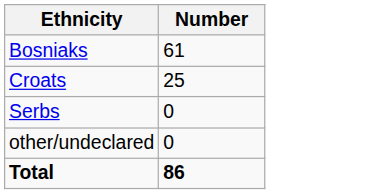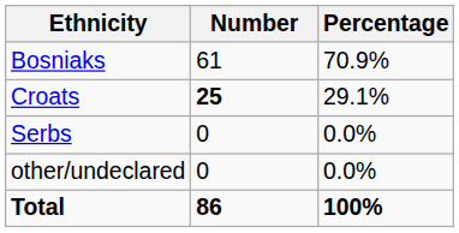 <table class="wikitable">
 <tr>
 <th width="100px">Ethnicity</th>
 <th width="80px">Number</th>
+<th width="80px">Percentage</th>
 </tr>
 <tr>
 <td><a href='#'>Bosniaks</a></td>
 <td>61</td>
+<td>70.9%</td>
 </tr>
 <tr>
 <td><a href='#'>Croats</a></td>
-<td>25</td>
+<td><strong>25</strong></td>
+<td>29.1%</td>
 </tr>
 <tr>
 <td><a href='#'>Serbs</a></td>
 <td>0</td>
+<td>0.0%</td>
 </tr>
 <tr>
 <td>other/undeclared</td>
 <td>0</td>
+<td>0.0%</td>
 </tr>
 <tr>
 <td><strong>Total</strong></td>
 <td><strong>86</strong></td>
+<td><strong>100%</strong></td>
 </tr>
 </table>
